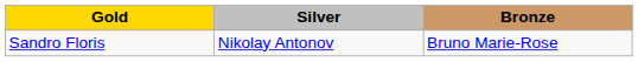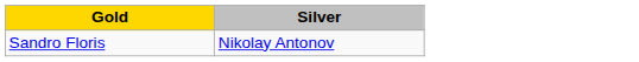 <table class="wikitable" style="text-align:left">
 <tr align="center">
 <td width=200 bgcolor=gold><strong>Gold</strong></td>
 <td width=200 bgcolor=silver><strong>Silver</strong></td>
-<td width=200 bgcolor=CC9966><strong>Bronze</strong></td>
 </tr>
 <tr>
 <td><a href='#'>Sandro Floris</a><br><em></em></td>
 <td><a href='#'>Nikolay Antonov</a><br><em></em></td>
-<td><a href='#'>Bruno Marie-Rose</a><br><em></em></td>
 </tr>
 </table>
